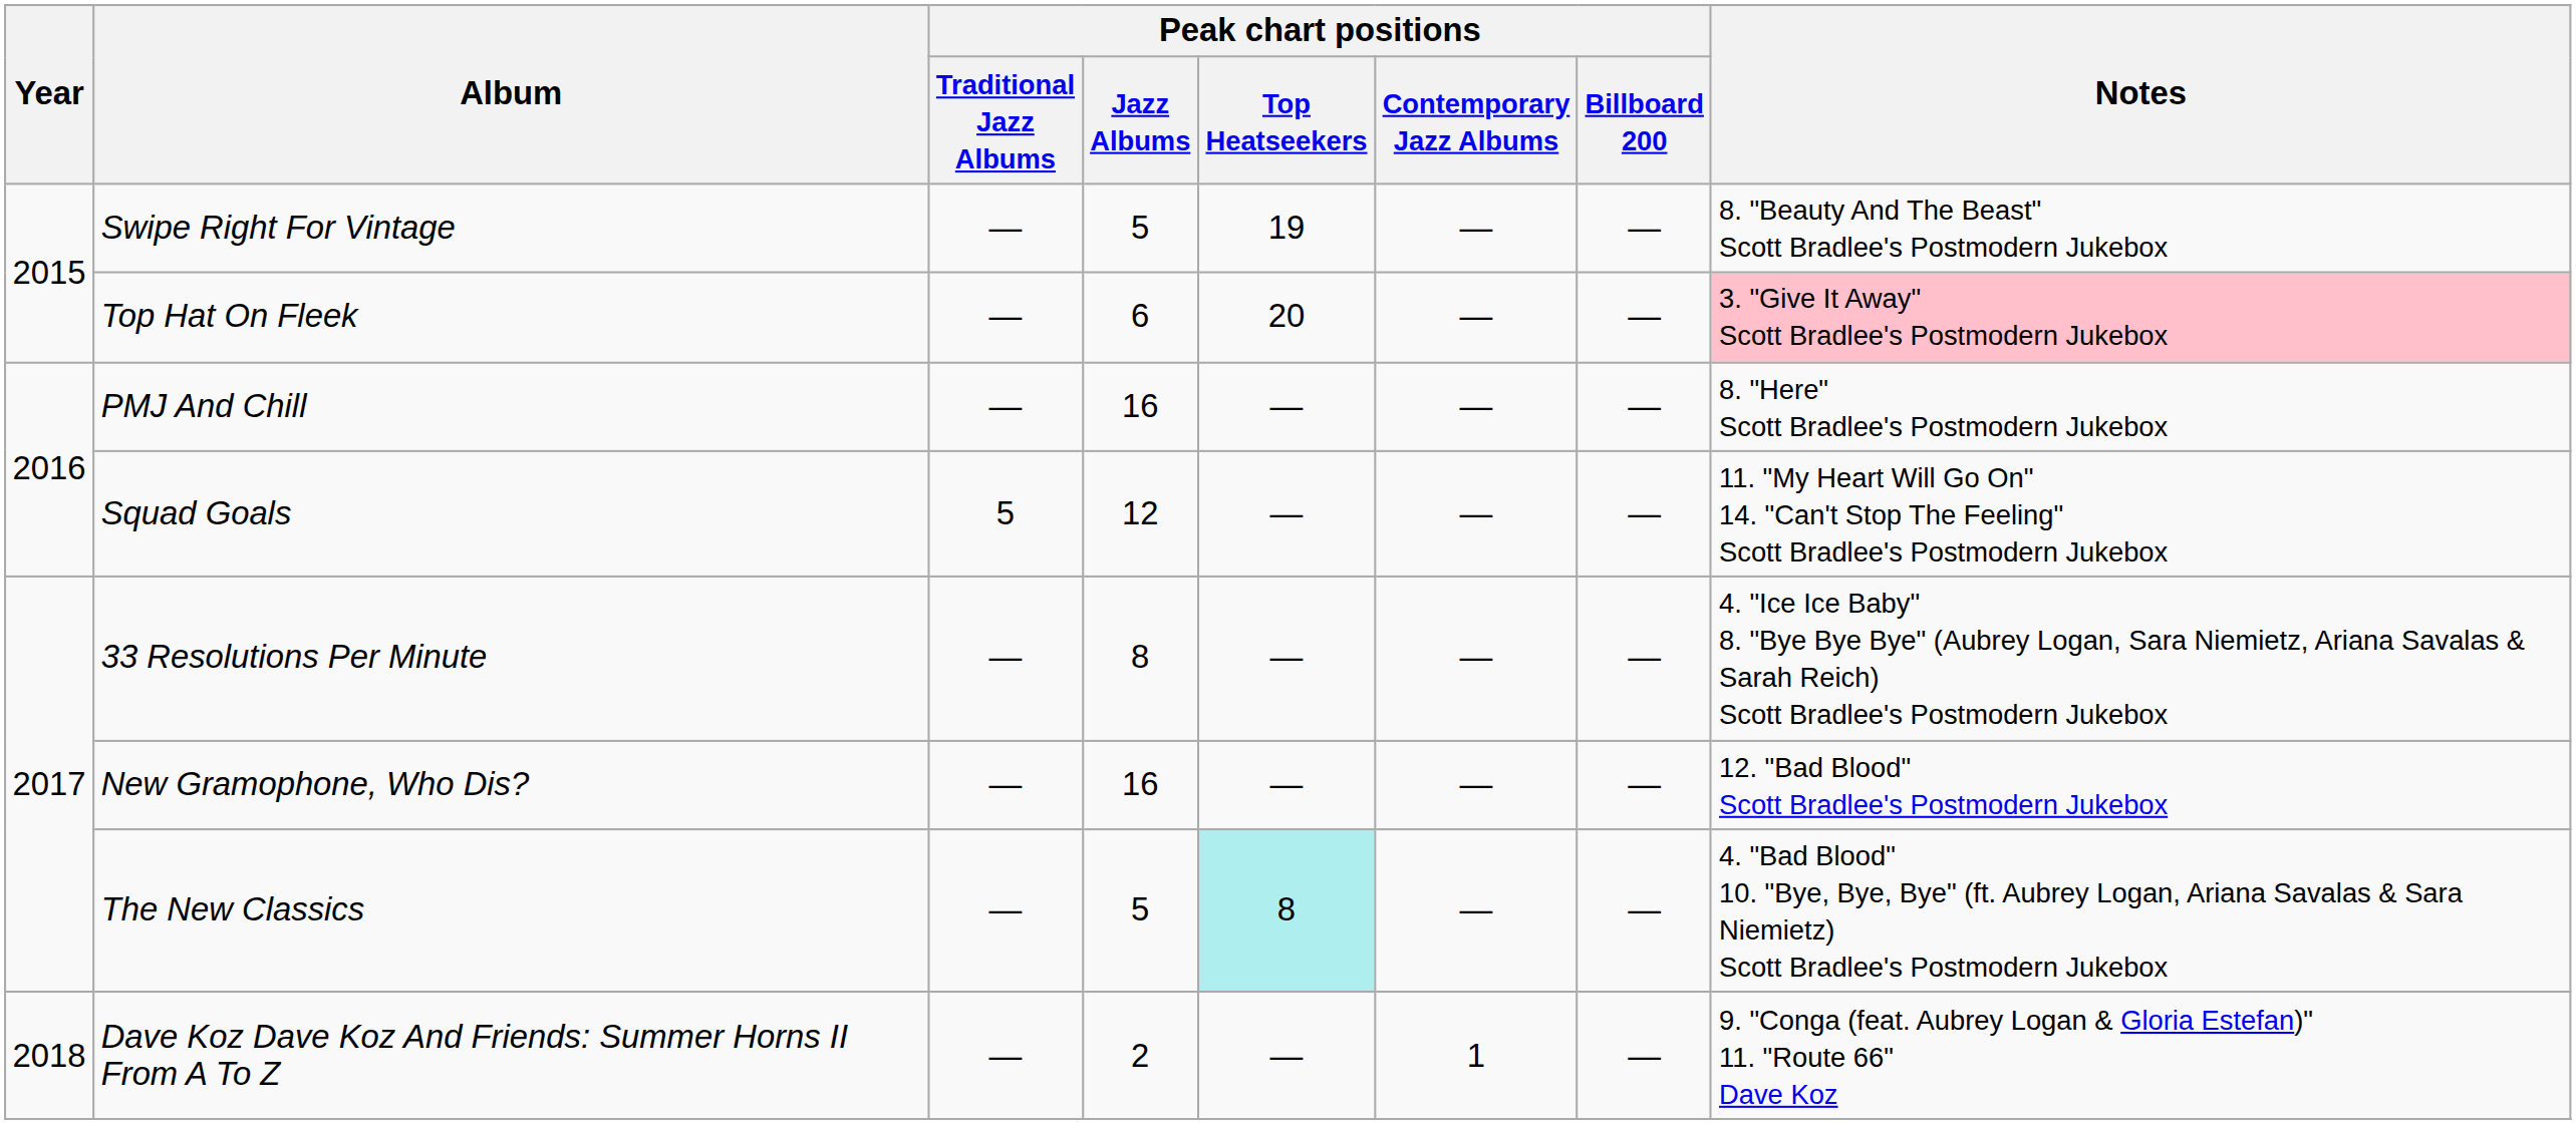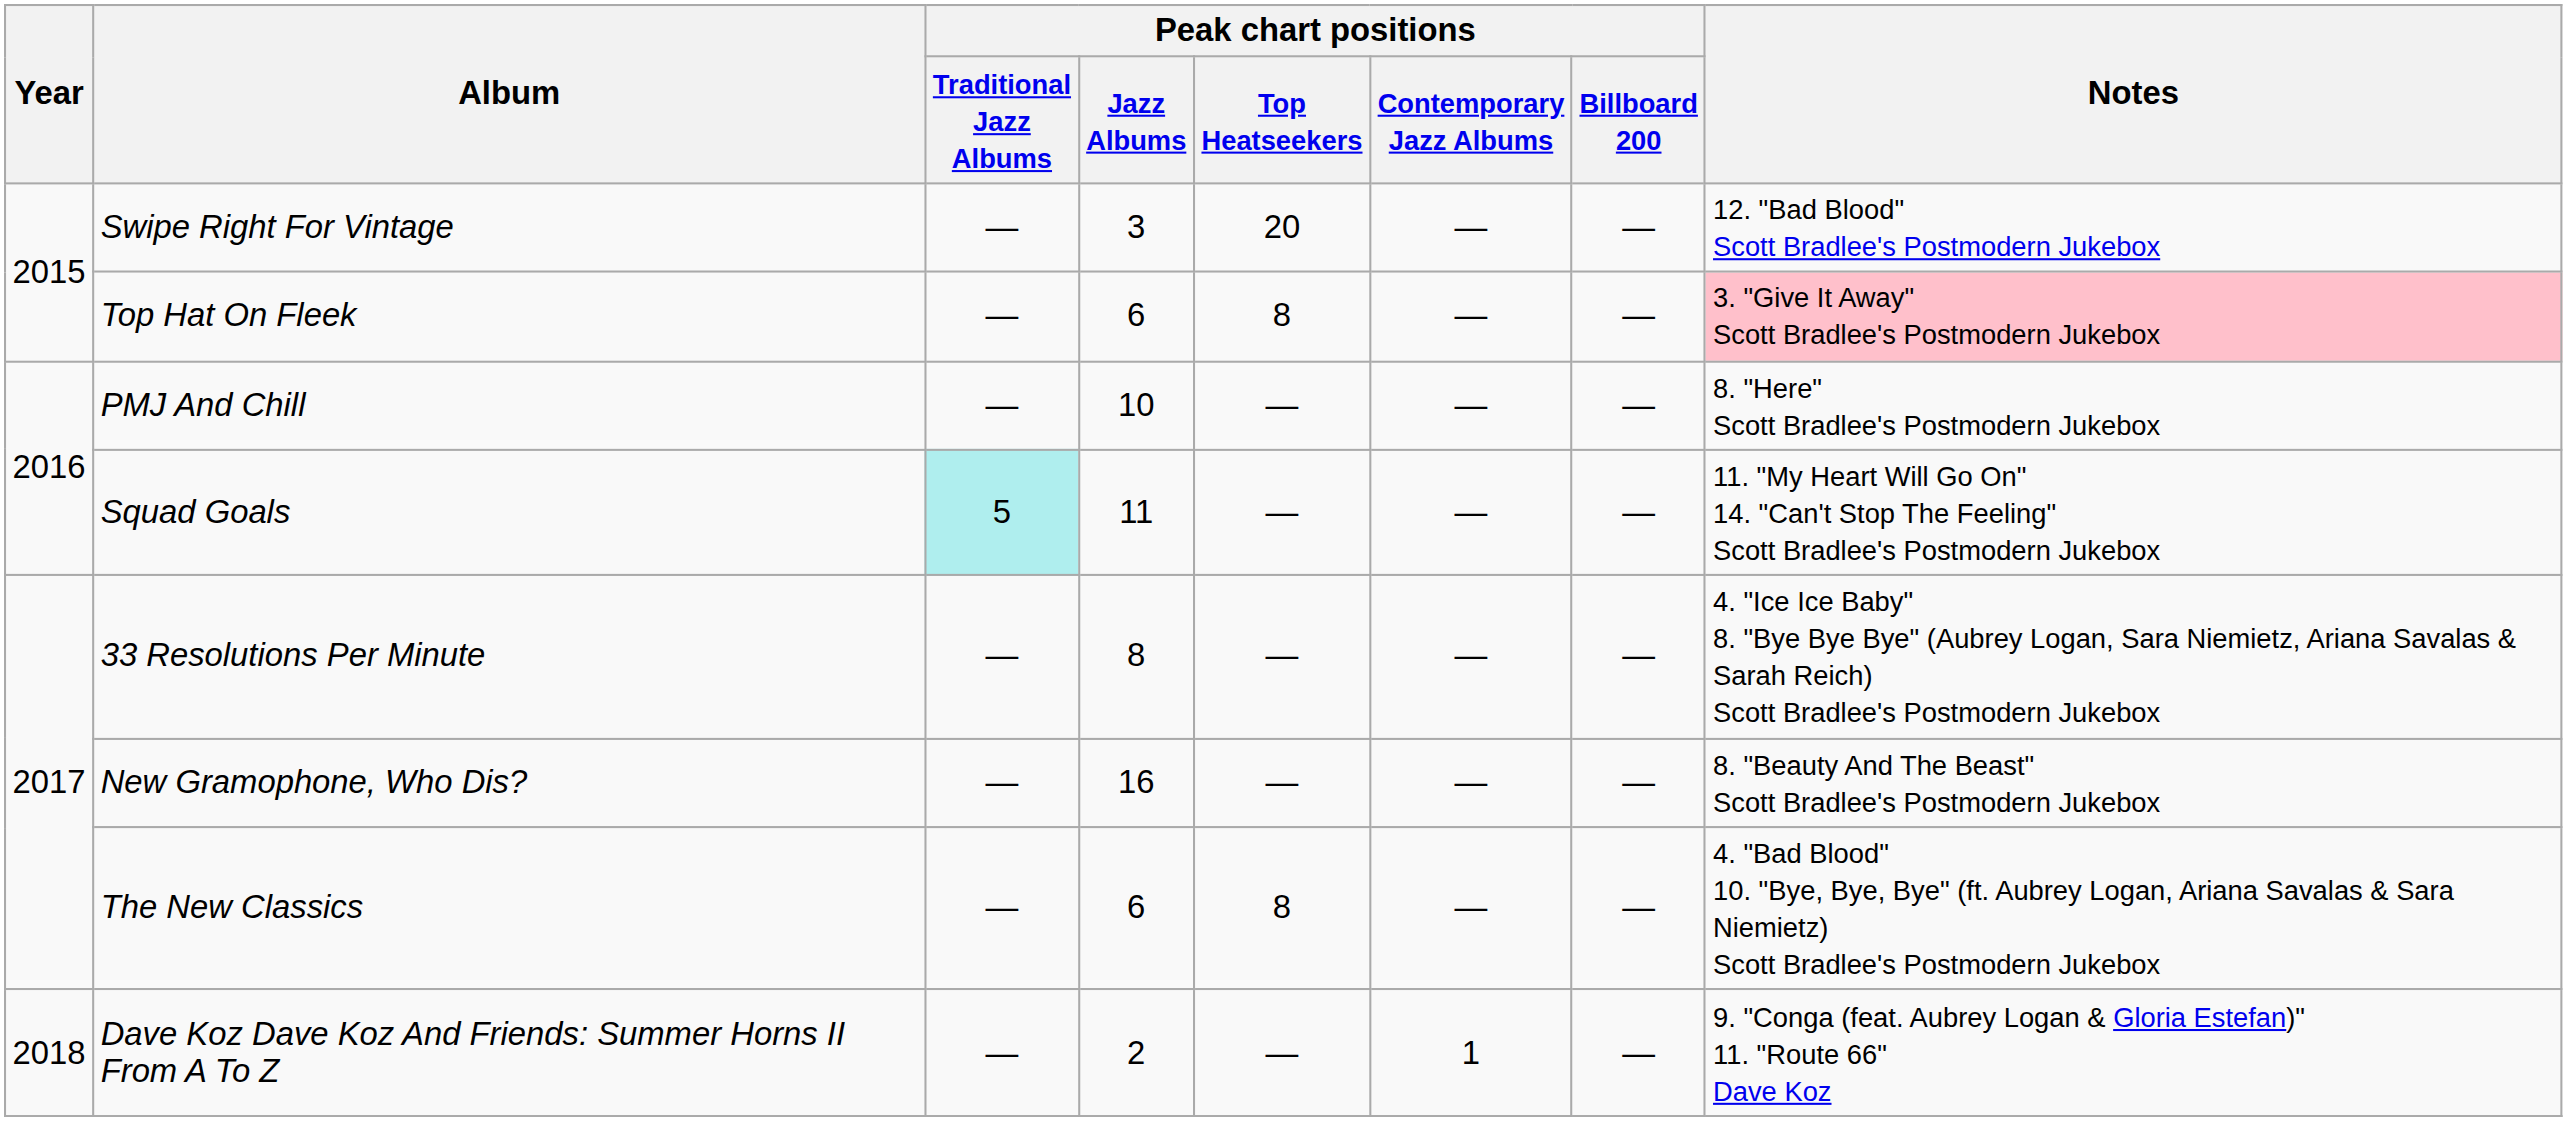 <table class="wikitable">
 <tr>
 <th rowspan="2">Year</th>
 <th rowspan="2">Album</th>
 <th colspan="5">Peak chart positions</th>
 <th rowspan="2">Notes</th>
 </tr>
 <tr>
 <th width="45"><small><a href='#'>Traditional Jazz Albums</a></small></th>
 <th width="45"><small><a href='#'>Jazz Albums</a></small></th>
 <th width="45"><small><a href='#'>Top Heatseekers</a></small></th>
 <th width="45"><small><a href='#'>Contemporary Jazz Albums</a></small></th>
 <th width="45"><small><a href='#'>Billboard 200</a></small></th>
 </tr>
 <tr>
 <td rowspan="2">2015</td>
 <td><em>Swipe Right For Vintage</em></td>
 <td align="center">—</td>
-<td align="center">5</td>
-<td align="center">19</td>
+<td align="center">3</td>
+<td align="center">20</td>
 <td align="center">—</td>
 <td align="center">—</td>
-<td><small>8. "Beauty And The Beast"<br>Scott Bradlee's Postmodern Jukebox</small></td>
+<td><small>12. "Bad Blood"<br><a href='#'>Scott Bradlee's Postmodern Jukebox</a></small></td>
 </tr>
 <tr>
 <td><em>Top Hat On Fleek</em></td>
 <td align="center">—</td>
 <td align="center">6</td>
-<td align="center">20</td>
+<td align="center">8</td>
 <td align="center">—</td>
 <td align="center">—</td>
 <td style="background: pink;"><small>3. "Give It Away"<br>Scott Bradlee's Postmodern Jukebox</small></td>
 </tr>
 <tr>
 <td rowspan="2">2016</td>
 <td><em>PMJ And Chill</em></td>
 <td align="center">—</td>
-<td align="center">16</td>
+<td align="center">10</td>
 <td align="center">—</td>
 <td align="center">—</td>
 <td align="center">—</td>
 <td><small>8. "Here"<br>Scott Bradlee's Postmodern Jukebox</small></td>
 </tr>
 <tr>
 <td><em>Squad Goals</em></td>
-<td align="center">5</td>
-<td align="center">12</td>
+<td align="center" style="background: paleturquoise;">5</td>
+<td align="center">11</td>
 <td align="center">—</td>
 <td align="center">—</td>
 <td align="center">—</td>
 <td><small>11. "My Heart Will Go On"<br>14. "Can't Stop The Feeling"<br>Scott Bradlee's Postmodern Jukebox</small></td>
 </tr>
 <tr>
 <td rowspan="3">2017</td>
 <td><em>33 Resolutions Per Minute</em></td>
 <td align="center">—</td>
 <td align="center">8</td>
 <td align="center">—</td>
 <td align="center">—</td>
 <td align="center">—</td>
 <td><small>4. "Ice Ice Baby"<br>8. "Bye Bye Bye" (Aubrey Logan, Sara Niemietz, Ariana Savalas & Sarah Reich)<br>Scott Bradlee's Postmodern Jukebox</small></td>
 </tr>
 <tr>
 <td><em>New Gramophone, Who Dis?</em></td>
 <td align="center">—</td>
 <td align="center">16</td>
 <td align="center">—</td>
 <td align="center">—</td>
 <td align="center">—</td>
-<td><small>12. "Bad Blood"<br><a href='#'>Scott Bradlee's Postmodern Jukebox</a></small></td>
+<td><small>8. "Beauty And The Beast"<br>Scott Bradlee's Postmodern Jukebox</small></td>
 </tr>
 <tr>
 <td><em>The New Classics</em></td>
 <td align="center">—</td>
-<td align="center">5</td>
-<td align="center" style="background: paleturquoise;">8</td>
+<td align="center">6</td>
+<td align="center">8</td>
 <td align="center">—</td>
 <td align="center">—</td>
 <td><small>4. "Bad Blood"<br>10. "Bye, Bye, Bye" (ft. Aubrey Logan, Ariana Savalas & Sara Niemietz)<br>Scott Bradlee's Postmodern Jukebox</small></td>
 </tr>
 <tr>
 <td>2018</td>
 <td><em>Dave Koz Dave Koz And Friends: Summer Horns II From A To Z</em></td>
 <td align="center">—</td>
 <td align="center">2</td>
 <td align="center">—</td>
 <td align="center">1</td>
 <td align="center">—</td>
 <td><small>9. "Conga (feat. Aubrey Logan & <a href='#'>Gloria Estefan</a>)"<br> 11. "Route 66"<br><a href='#'>Dave Koz</a></small></td>
 </tr>
 <tr>
 </tr>
 </table>
